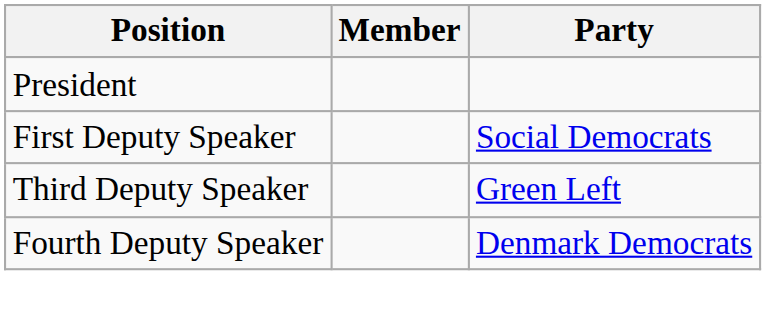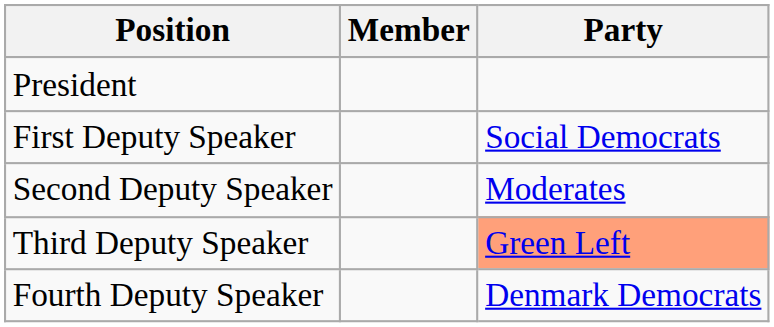 <table class="wikitable sortable">
 <tr>
 <th>Position</th>
 <th>Member</th>
 <th>Party</th>
 </tr>
 <tr>
 <td>President</td>
 <td></td>
 <td></td>
 </tr>
 <tr>
 <td>First Deputy Speaker</td>
 <td></td>
 <td><a href='#'>Social Democrats</a></td>
 </tr>
 <tr>
+<td>Second Deputy Speaker</td>
+<td></td>
+<td><a href='#'>Moderates</a></td>
+</tr>
+<tr>
 <td>Third Deputy Speaker</td>
 <td></td>
-<td><a href='#'>Green Left</a></td>
+<td style="background: lightsalmon;"><a href='#'>Green Left</a></td>
 </tr>
 <tr>
 <td>Fourth Deputy Speaker</td>
 <td></td>
 <td><a href='#'>Denmark Democrats</a></td>
 </tr>
 </table>
